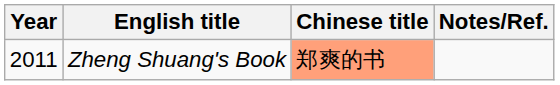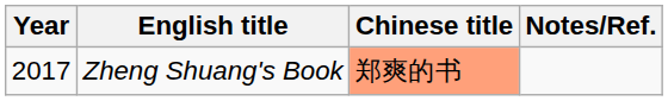 <table class="wikitable sortable">
 <tr>
 <th>Year</th>
 <th>English title</th>
 <th>Chinese title</th>
 <th class="unsortable">Notes/Ref.</th>
 </tr>
 <tr>
-<td>2011</td>
+<td>2017</td>
 <td><em>Zheng Shuang's Book</em></td>
 <td style="background: lightsalmon;">郑爽的书</td>
 <td></td>
 </tr>
 </table>
